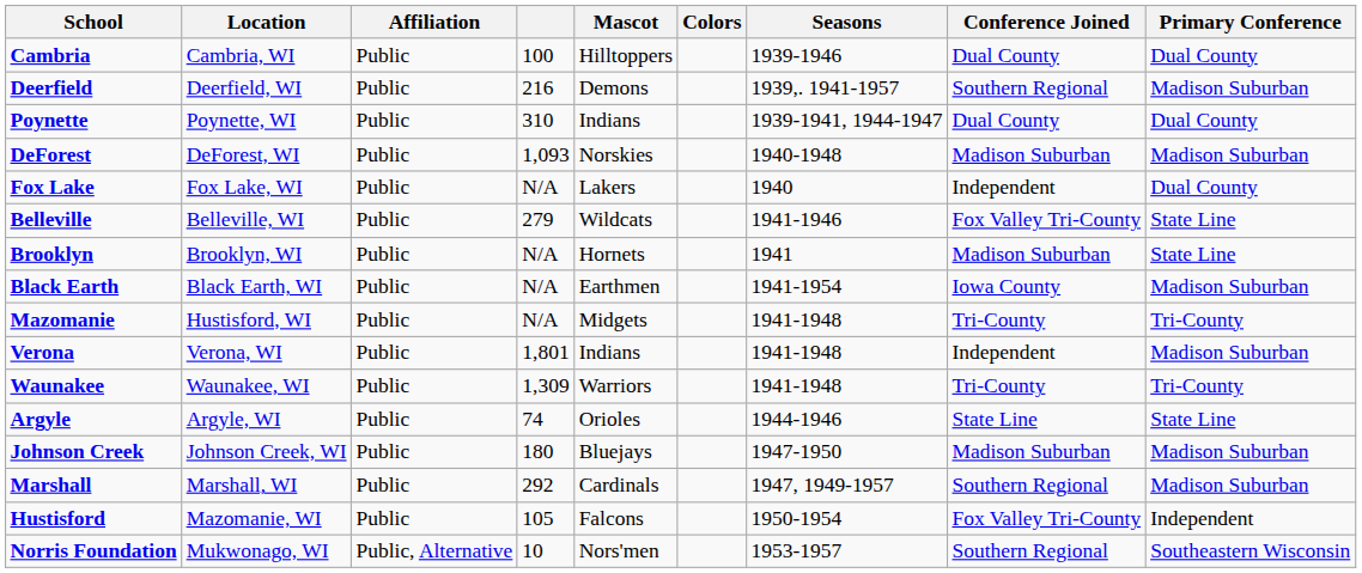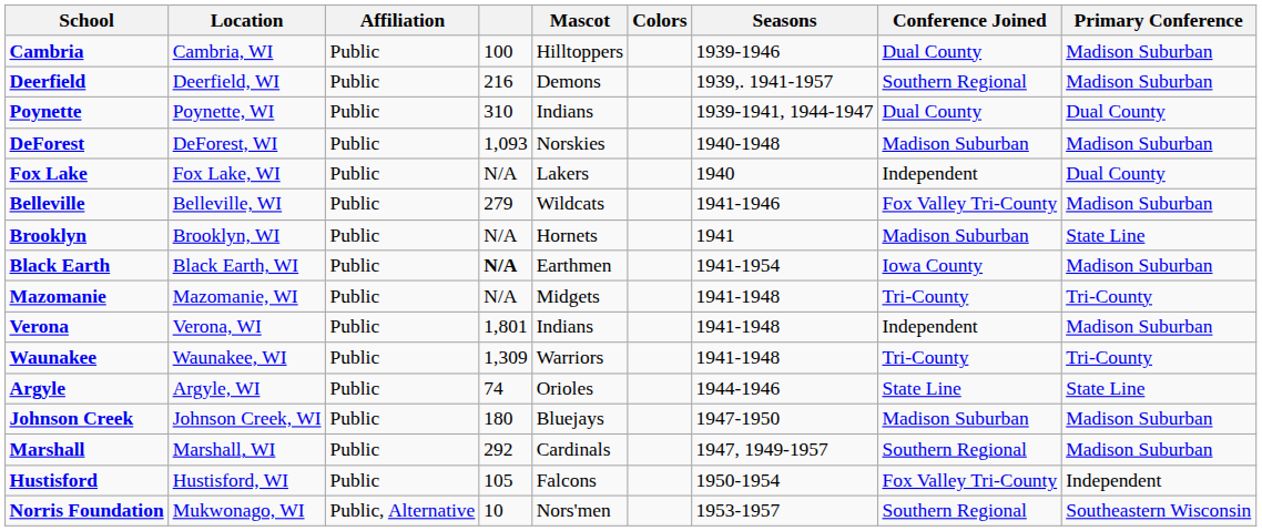 <table class="wikitable sortable">
 <tr>
 <th>School</th>
 <th>Location</th>
 <th>Affiliation</th>
 <th></th>
 <th>Mascot</th>
 <th>Colors</th>
 <th>Seasons</th>
 <th>Conference Joined</th>
 <th>Primary Conference</th>
 </tr>
 <tr>
 <td><strong><a href='#'>Cambria</a></strong></td>
 <td><a href='#'>Cambria, WI</a></td>
 <td>Public</td>
 <td>100</td>
 <td>Hilltoppers</td>
 <td> </td>
 <td>1939-1946</td>
 <td><a href='#'>Dual County</a></td>
-<td><a href='#'>Dual County</a></td>
+<td><a href='#'>Madison Suburban</a></td>
 </tr>
 <tr>
 <td><strong><a href='#'>Deerfield</a></strong></td>
 <td><a href='#'>Deerfield, WI</a></td>
 <td>Public</td>
 <td>216</td>
 <td>Demons</td>
 <td> </td>
 <td>1939,. 1941-1957</td>
 <td><a href='#'>Southern Regional</a></td>
 <td><a href='#'>Madison Suburban</a></td>
 </tr>
 <tr>
 <td><strong><a href='#'>Poynette</a></strong></td>
 <td><a href='#'>Poynette, WI</a></td>
 <td>Public</td>
 <td>310</td>
 <td>Indians</td>
 <td> </td>
 <td>1939-1941, 1944-1947</td>
 <td><a href='#'>Dual County</a></td>
 <td><a href='#'>Dual County</a></td>
 </tr>
 <tr>
 <td><strong><a href='#'>DeForest</a></strong></td>
 <td><a href='#'>DeForest, WI</a></td>
 <td>Public</td>
 <td>1,093</td>
 <td>Norskies</td>
 <td> </td>
 <td>1940-1948</td>
 <td><a href='#'>Madison Suburban</a></td>
 <td><a href='#'>Madison Suburban</a></td>
 </tr>
 <tr>
 <td><strong><a href='#'>Fox Lake</a></strong></td>
 <td><a href='#'>Fox Lake, WI</a></td>
 <td>Public</td>
 <td>N/A</td>
 <td>Lakers</td>
 <td> </td>
 <td>1940</td>
 <td>Independent</td>
 <td><a href='#'>Dual County</a></td>
 </tr>
 <tr>
 <td><strong><a href='#'>Belleville</a></strong></td>
 <td><a href='#'>Belleville, WI</a></td>
 <td>Public</td>
 <td>279</td>
 <td>Wildcats</td>
 <td> </td>
 <td>1941-1946</td>
 <td><a href='#'>Fox Valley Tri-County</a></td>
-<td><a href='#'>State Line</a></td>
+<td><a href='#'>Madison Suburban</a></td>
 </tr>
 <tr>
 <td><strong><a href='#'>Brooklyn</a></strong></td>
 <td><a href='#'>Brooklyn, WI</a></td>
 <td>Public</td>
 <td>N/A</td>
 <td>Hornets</td>
 <td> </td>
 <td>1941</td>
 <td><a href='#'>Madison Suburban</a></td>
 <td><a href='#'>State Line</a></td>
 </tr>
 <tr>
 <td><strong><a href='#'>Black Earth</a></strong></td>
 <td><a href='#'>Black Earth, WI</a></td>
 <td>Public</td>
-<td>N/A</td>
+<td><strong>N/A</strong></td>
 <td>Earthmen</td>
 <td> </td>
 <td>1941-1954</td>
 <td><a href='#'>Iowa County</a></td>
 <td><a href='#'>Madison Suburban</a></td>
 </tr>
 <tr>
 <td><strong><a href='#'>Mazomanie</a></strong></td>
-<td><a href='#'>Hustisford, WI</a></td>
+<td><a href='#'>Mazomanie, WI</a></td>
 <td>Public</td>
 <td>N/A</td>
 <td>Midgets</td>
 <td> </td>
 <td>1941-1948</td>
 <td><a href='#'>Tri-County</a></td>
 <td><a href='#'>Tri-County</a></td>
 </tr>
 <tr>
 <td><strong><a href='#'>Verona</a></strong></td>
 <td><a href='#'>Verona, WI</a></td>
 <td>Public</td>
 <td>1,801</td>
 <td>Indians</td>
 <td> </td>
 <td>1941-1948</td>
 <td>Independent</td>
 <td><a href='#'>Madison Suburban</a></td>
 </tr>
 <tr>
 <td><strong><a href='#'>Waunakee</a></strong></td>
 <td><a href='#'>Waunakee, WI</a></td>
 <td>Public</td>
 <td>1,309</td>
 <td>Warriors</td>
 <td> </td>
 <td>1941-1948</td>
 <td><a href='#'>Tri-County</a></td>
 <td><a href='#'>Tri-County</a></td>
 </tr>
 <tr>
 <td><strong><a href='#'>Argyle</a></strong></td>
 <td><a href='#'>Argyle, WI</a></td>
 <td>Public</td>
 <td>74</td>
 <td>Orioles</td>
 <td> </td>
 <td>1944-1946</td>
 <td><a href='#'>State Line</a></td>
 <td><a href='#'>State Line</a></td>
 </tr>
 <tr>
 <td><strong><a href='#'>Johnson Creek</a></strong></td>
 <td><a href='#'>Johnson Creek, WI</a></td>
 <td>Public</td>
 <td>180</td>
 <td>Bluejays</td>
 <td> </td>
 <td>1947-1950</td>
 <td><a href='#'>Madison Suburban</a></td>
 <td><a href='#'>Madison Suburban</a></td>
 </tr>
 <tr>
 <td><strong><a href='#'>Marshall</a></strong></td>
 <td><a href='#'>Marshall, WI</a></td>
 <td>Public</td>
 <td>292</td>
 <td>Cardinals</td>
 <td> </td>
 <td>1947, 1949-1957</td>
 <td><a href='#'>Southern Regional</a></td>
 <td><a href='#'>Madison Suburban</a></td>
 </tr>
 <tr>
 <td><strong><a href='#'>Hustisford</a></strong></td>
-<td><a href='#'>Mazomanie, WI</a></td>
+<td><a href='#'>Hustisford, WI</a></td>
 <td>Public</td>
 <td>105</td>
 <td>Falcons</td>
 <td> </td>
 <td>1950-1954</td>
 <td><a href='#'>Fox Valley Tri-County</a></td>
 <td>Independent</td>
 </tr>
 <tr>
 <td><strong><a href='#'>Norris Foundation</a></strong></td>
 <td><a href='#'>Mukwonago, WI</a></td>
 <td>Public, <a href='#'>Alternative</a></td>
 <td>10</td>
 <td>Nors'men</td>
 <td> </td>
 <td>1953-1957</td>
 <td><a href='#'>Southern Regional</a></td>
 <td><a href='#'>Southeastern Wisconsin</a></td>
 </tr>
 </table>
